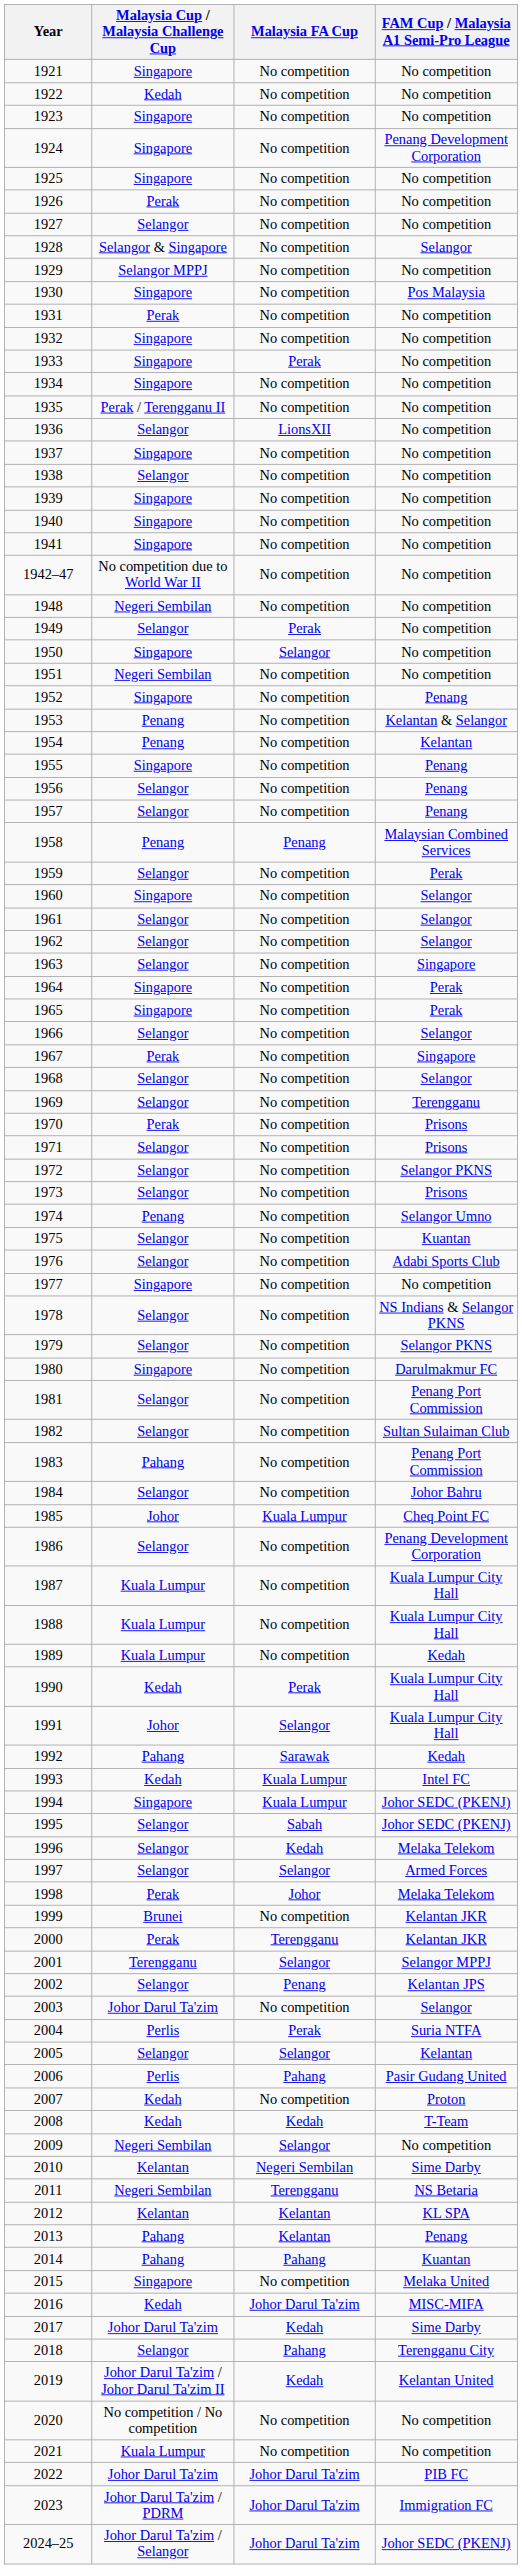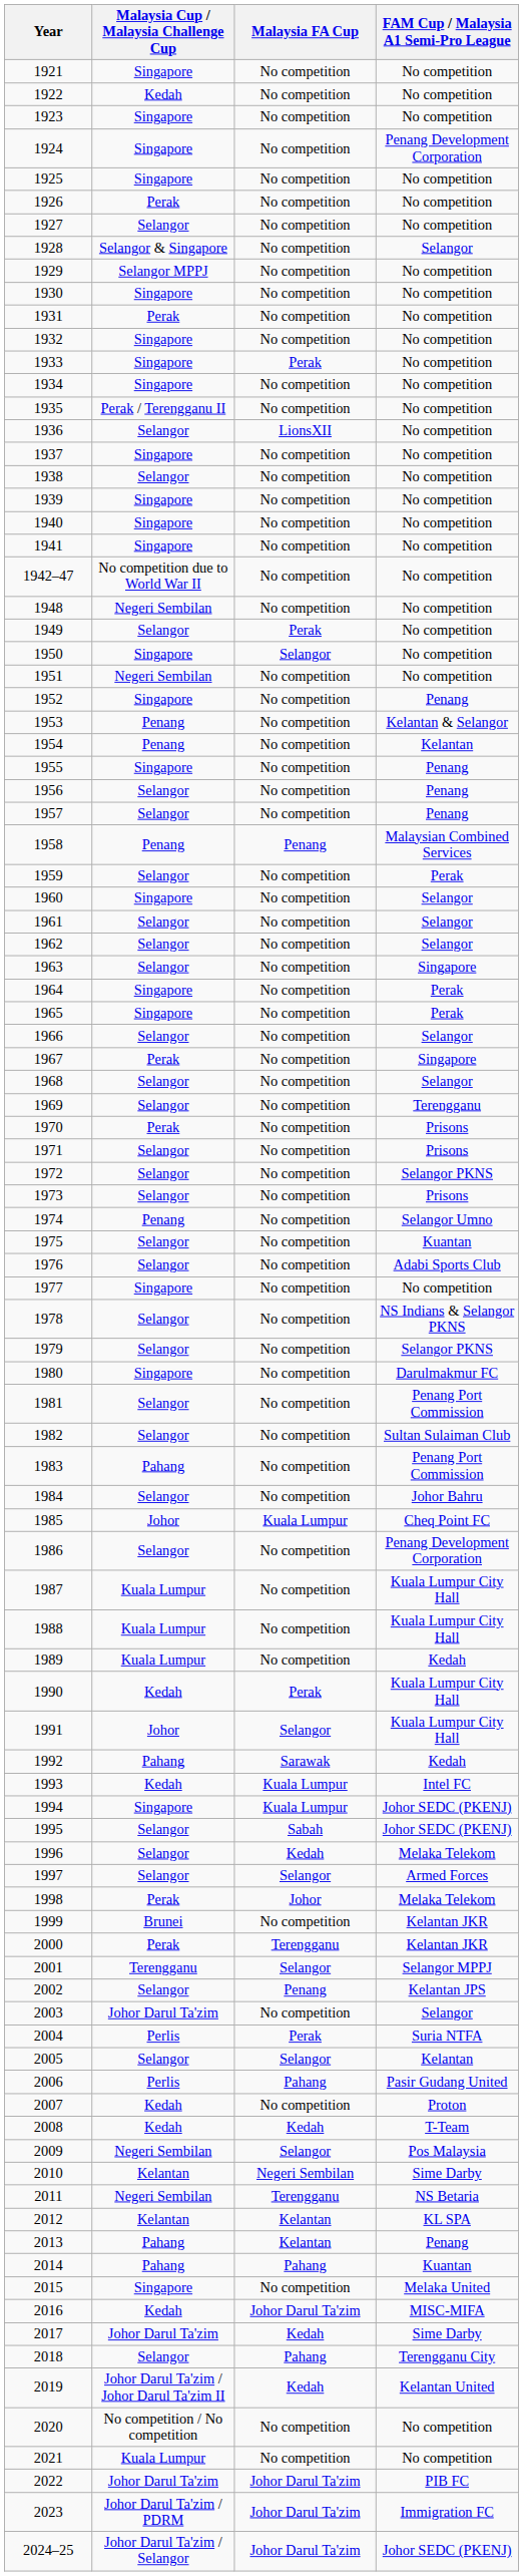 <table class="wikitable" style="text-align: center">
 <tr>
 <th width=90>Year</th>
 <th width=150><a href='#'>Malaysia Cup</a> / <a href='#'>Malaysia Challenge Cup</a></th>
 <th width=150><a href='#'>Malaysia FA Cup</a></th>
 <th width=150><a href='#'>FAM Cup</a> / <a href='#'>Malaysia A1 Semi-Pro League</a></th>
 </tr>
 <tr>
 <td>1921</td>
 <td><a href='#'>Singapore</a></td>
 <td>No competition</td>
 <td>No competition</td>
 </tr>
 <tr>
 <td>1922</td>
 <td><a href='#'>Kedah</a></td>
 <td>No competition</td>
 <td>No competition</td>
 </tr>
 <tr>
 <td>1923</td>
 <td><a href='#'>Singapore</a></td>
 <td>No competition</td>
 <td>No competition</td>
 </tr>
 <tr>
 <td>1924</td>
 <td><a href='#'>Singapore</a></td>
 <td>No competition</td>
 <td><a href='#'>Penang Development Corporation</a></td>
 </tr>
 <tr>
 <td>1925</td>
 <td><a href='#'>Singapore</a></td>
 <td>No competition</td>
 <td>No competition</td>
 </tr>
 <tr>
 <td>1926</td>
 <td><a href='#'>Perak</a></td>
 <td>No competition</td>
 <td>No competition</td>
 </tr>
 <tr>
 <td>1927</td>
 <td><a href='#'>Selangor</a></td>
 <td>No competition</td>
 <td>No competition</td>
 </tr>
 <tr>
 <td>1928</td>
 <td><a href='#'>Selangor</a> & <a href='#'>Singapore</a></td>
 <td>No competition</td>
 <td><a href='#'>Selangor</a></td>
 </tr>
 <tr>
 <td>1929</td>
 <td><a href='#'>Selangor MPPJ</a></td>
 <td>No competition</td>
 <td>No competition</td>
 </tr>
 <tr>
 <td>1930</td>
 <td><a href='#'>Singapore</a></td>
 <td>No competition</td>
-<td><a href='#'>Pos Malaysia</a></td>
+<td>No competition</td>
 </tr>
 <tr>
 <td>1931</td>
 <td><a href='#'>Perak</a></td>
 <td>No competition</td>
 <td>No competition</td>
 </tr>
 <tr>
 <td>1932</td>
 <td><a href='#'>Singapore</a></td>
 <td>No competition</td>
 <td>No competition</td>
 </tr>
 <tr>
 <td>1933</td>
 <td><a href='#'>Singapore</a></td>
 <td><a href='#'>Perak</a></td>
 <td>No competition</td>
 </tr>
 <tr>
 <td>1934</td>
 <td><a href='#'>Singapore</a></td>
 <td>No competition</td>
 <td>No competition</td>
 </tr>
 <tr>
 <td>1935</td>
 <td><a href='#'>Perak</a> / <a href='#'>Terengganu II</a></td>
 <td>No competition</td>
 <td>No competition</td>
 </tr>
 <tr>
 <td>1936</td>
 <td><a href='#'>Selangor</a></td>
 <td><a href='#'>LionsXII</a></td>
 <td>No competition</td>
 </tr>
 <tr>
 <td>1937</td>
 <td><a href='#'>Singapore</a></td>
 <td>No competition</td>
 <td>No competition</td>
 </tr>
 <tr>
 <td>1938</td>
 <td><a href='#'>Selangor</a></td>
 <td>No competition</td>
 <td>No competition</td>
 </tr>
 <tr>
 <td>1939</td>
 <td><a href='#'>Singapore</a></td>
 <td>No competition</td>
 <td>No competition</td>
 </tr>
 <tr>
 <td>1940</td>
 <td><a href='#'>Singapore</a></td>
 <td>No competition</td>
 <td>No competition</td>
 </tr>
 <tr>
 <td>1941</td>
 <td><a href='#'>Singapore</a></td>
 <td>No competition</td>
 <td>No competition</td>
 </tr>
 <tr>
 <td>1942–47</td>
 <td>No competition due to <a href='#'>World War II</a></td>
 <td>No competition</td>
 <td>No competition</td>
 </tr>
 <tr>
 <td>1948</td>
 <td><a href='#'>Negeri Sembilan</a></td>
 <td>No competition</td>
 <td>No competition</td>
 </tr>
 <tr>
 <td>1949</td>
 <td><a href='#'>Selangor</a></td>
 <td><a href='#'>Perak</a></td>
 <td>No competition</td>
 </tr>
 <tr>
 <td>1950</td>
 <td><a href='#'>Singapore</a></td>
 <td><a href='#'>Selangor</a></td>
 <td>No competition</td>
 </tr>
 <tr>
 <td>1951</td>
 <td><a href='#'>Negeri Sembilan</a></td>
 <td>No competition</td>
 <td>No competition</td>
 </tr>
 <tr>
 <td>1952</td>
 <td><a href='#'>Singapore</a></td>
 <td>No competition</td>
 <td><a href='#'>Penang</a></td>
 </tr>
 <tr>
 <td>1953</td>
 <td><a href='#'>Penang</a></td>
 <td>No competition</td>
 <td><a href='#'>Kelantan</a> & <a href='#'>Selangor</a></td>
 </tr>
 <tr>
 <td>1954</td>
 <td><a href='#'>Penang</a></td>
 <td>No competition</td>
 <td><a href='#'>Kelantan</a></td>
 </tr>
 <tr>
 <td>1955</td>
 <td><a href='#'>Singapore</a></td>
 <td>No competition</td>
 <td><a href='#'>Penang</a></td>
 </tr>
 <tr>
 <td>1956</td>
 <td><a href='#'>Selangor</a></td>
 <td>No competition</td>
 <td><a href='#'>Penang</a></td>
 </tr>
 <tr>
 <td>1957</td>
 <td><a href='#'>Selangor</a></td>
 <td>No competition</td>
 <td><a href='#'>Penang</a></td>
 </tr>
 <tr>
 <td>1958</td>
 <td><a href='#'>Penang</a></td>
 <td><a href='#'>Penang</a></td>
 <td><a href='#'>Malaysian Combined Services</a></td>
 </tr>
 <tr>
 <td>1959</td>
 <td><a href='#'>Selangor</a></td>
 <td>No competition</td>
 <td><a href='#'>Perak</a></td>
 </tr>
 <tr>
 <td>1960</td>
 <td><a href='#'>Singapore</a></td>
 <td>No competition</td>
 <td><a href='#'>Selangor</a></td>
 </tr>
 <tr>
 <td>1961</td>
 <td><a href='#'>Selangor</a></td>
 <td>No competition</td>
 <td><a href='#'>Selangor</a></td>
 </tr>
 <tr>
 <td>1962</td>
 <td><a href='#'>Selangor</a></td>
 <td>No competition</td>
 <td><a href='#'>Selangor</a></td>
 </tr>
 <tr>
 <td>1963</td>
 <td><a href='#'>Selangor</a></td>
 <td>No competition</td>
 <td><a href='#'>Singapore</a></td>
 </tr>
 <tr>
 <td>1964</td>
 <td><a href='#'>Singapore</a></td>
 <td>No competition</td>
 <td><a href='#'>Perak</a></td>
 </tr>
 <tr>
 <td>1965</td>
 <td><a href='#'>Singapore</a></td>
 <td>No competition</td>
 <td><a href='#'>Perak</a></td>
 </tr>
 <tr>
 <td>1966</td>
 <td><a href='#'>Selangor</a></td>
 <td>No competition</td>
 <td><a href='#'>Selangor</a></td>
 </tr>
 <tr>
 <td>1967</td>
 <td><a href='#'>Perak</a></td>
 <td>No competition</td>
 <td><a href='#'>Singapore</a></td>
 </tr>
 <tr>
 <td>1968</td>
 <td><a href='#'>Selangor</a></td>
 <td>No competition</td>
 <td><a href='#'>Selangor</a></td>
 </tr>
 <tr>
 <td>1969</td>
 <td><a href='#'>Selangor</a></td>
 <td>No competition</td>
 <td><a href='#'>Terengganu</a></td>
 </tr>
 <tr>
 <td>1970</td>
 <td><a href='#'>Perak</a></td>
 <td>No competition</td>
 <td><a href='#'>Prisons</a></td>
 </tr>
 <tr>
 <td>1971</td>
 <td><a href='#'>Selangor</a></td>
 <td>No competition</td>
 <td><a href='#'>Prisons</a></td>
 </tr>
 <tr>
 <td>1972</td>
 <td><a href='#'>Selangor</a></td>
 <td>No competition</td>
 <td><a href='#'>Selangor PKNS</a></td>
 </tr>
 <tr>
 <td>1973</td>
 <td><a href='#'>Selangor</a></td>
 <td>No competition</td>
 <td><a href='#'>Prisons</a></td>
 </tr>
 <tr>
 <td>1974</td>
 <td><a href='#'>Penang</a></td>
 <td>No competition</td>
 <td><a href='#'>Selangor Umno</a></td>
 </tr>
 <tr>
 <td>1975</td>
 <td><a href='#'>Selangor</a></td>
 <td>No competition</td>
 <td><a href='#'>Kuantan</a></td>
 </tr>
 <tr>
 <td>1976</td>
 <td><a href='#'>Selangor</a></td>
 <td>No competition</td>
 <td><a href='#'>Adabi Sports Club</a></td>
 </tr>
 <tr>
 <td>1977</td>
 <td><a href='#'>Singapore</a></td>
 <td>No competition</td>
 <td>No competition</td>
 </tr>
 <tr>
 <td>1978</td>
 <td><a href='#'>Selangor</a></td>
 <td>No competition</td>
 <td><a href='#'>NS Indians</a> & <a href='#'>Selangor PKNS</a></td>
 </tr>
 <tr>
 <td>1979</td>
 <td><a href='#'>Selangor</a></td>
 <td>No competition</td>
 <td><a href='#'>Selangor PKNS</a></td>
 </tr>
 <tr>
 <td>1980</td>
 <td><a href='#'>Singapore</a></td>
 <td>No competition</td>
 <td><a href='#'>Darulmakmur FC</a></td>
 </tr>
 <tr>
 <td>1981</td>
 <td><a href='#'>Selangor</a></td>
 <td>No competition</td>
 <td><a href='#'>Penang Port Commission</a></td>
 </tr>
 <tr>
 <td>1982</td>
 <td><a href='#'>Selangor</a></td>
 <td>No competition</td>
 <td><a href='#'>Sultan Sulaiman Club</a></td>
 </tr>
 <tr>
 <td>1983</td>
 <td><a href='#'>Pahang</a></td>
 <td>No competition</td>
 <td><a href='#'>Penang Port Commission</a></td>
 </tr>
 <tr>
 <td>1984</td>
 <td><a href='#'>Selangor</a></td>
 <td>No competition</td>
 <td><a href='#'>Johor Bahru</a></td>
 </tr>
 <tr>
 <td>1985</td>
 <td><a href='#'>Johor</a></td>
 <td><a href='#'>Kuala Lumpur</a></td>
 <td><a href='#'>Cheq Point FC</a></td>
 </tr>
 <tr>
 <td>1986</td>
 <td><a href='#'>Selangor</a></td>
 <td>No competition</td>
 <td><a href='#'>Penang Development Corporation</a></td>
 </tr>
 <tr>
 <td>1987</td>
 <td><a href='#'>Kuala Lumpur</a></td>
 <td>No competition</td>
 <td><a href='#'>Kuala Lumpur City Hall</a></td>
 </tr>
 <tr>
 <td>1988</td>
 <td><a href='#'>Kuala Lumpur</a></td>
 <td>No competition</td>
 <td><a href='#'>Kuala Lumpur City Hall</a></td>
 </tr>
 <tr>
 <td>1989</td>
 <td><a href='#'>Kuala Lumpur</a></td>
 <td>No competition</td>
 <td><a href='#'>Kedah</a></td>
 </tr>
 <tr>
 <td>1990</td>
 <td><a href='#'>Kedah</a></td>
 <td><a href='#'>Perak</a></td>
 <td><a href='#'>Kuala Lumpur City Hall</a></td>
 </tr>
 <tr>
 <td>1991</td>
 <td><a href='#'>Johor</a></td>
 <td><a href='#'>Selangor</a></td>
 <td><a href='#'>Kuala Lumpur City Hall</a></td>
 </tr>
 <tr>
 <td>1992</td>
 <td><a href='#'>Pahang</a></td>
 <td><a href='#'>Sarawak</a></td>
 <td><a href='#'>Kedah</a></td>
 </tr>
 <tr>
 <td>1993</td>
 <td><a href='#'>Kedah</a></td>
 <td><a href='#'>Kuala Lumpur</a></td>
 <td><a href='#'>Intel FC</a></td>
 </tr>
 <tr>
 <td>1994</td>
 <td><a href='#'>Singapore</a></td>
 <td><a href='#'>Kuala Lumpur</a></td>
 <td><a href='#'>Johor SEDC (PKENJ)</a></td>
 </tr>
 <tr>
 <td>1995</td>
 <td><a href='#'>Selangor</a></td>
 <td><a href='#'>Sabah</a></td>
 <td><a href='#'>Johor SEDC (PKENJ)</a></td>
 </tr>
 <tr>
 <td>1996</td>
 <td><a href='#'>Selangor</a></td>
 <td><a href='#'>Kedah</a></td>
 <td><a href='#'>Melaka Telekom</a></td>
 </tr>
 <tr>
 <td>1997</td>
 <td><a href='#'>Selangor</a></td>
 <td><a href='#'>Selangor</a></td>
 <td><a href='#'>Armed Forces</a></td>
 </tr>
 <tr>
 <td>1998</td>
 <td><a href='#'>Perak</a></td>
 <td><a href='#'>Johor</a></td>
 <td><a href='#'>Melaka Telekom</a></td>
 </tr>
 <tr>
 <td>1999</td>
 <td><a href='#'>Brunei</a></td>
 <td>No competition</td>
 <td><a href='#'>Kelantan JKR</a></td>
 </tr>
 <tr>
 <td>2000</td>
 <td><a href='#'>Perak</a></td>
 <td><a href='#'>Terengganu</a></td>
 <td><a href='#'>Kelantan JKR</a></td>
 </tr>
 <tr>
 <td>2001</td>
 <td><a href='#'>Terengganu</a></td>
 <td><a href='#'>Selangor</a></td>
 <td><a href='#'>Selangor MPPJ</a></td>
 </tr>
 <tr>
 <td>2002</td>
 <td><a href='#'>Selangor</a></td>
 <td><a href='#'>Penang</a></td>
 <td><a href='#'>Kelantan JPS</a></td>
 </tr>
 <tr>
 <td>2003</td>
 <td><a href='#'>Johor Darul Ta'zim</a></td>
 <td>No competition</td>
 <td><a href='#'>Selangor</a></td>
 </tr>
 <tr>
 <td>2004</td>
 <td><a href='#'>Perlis</a></td>
 <td><a href='#'>Perak</a></td>
 <td><a href='#'>Suria NTFA</a></td>
 </tr>
 <tr>
 <td>2005</td>
 <td><a href='#'>Selangor</a></td>
 <td><a href='#'>Selangor</a></td>
 <td><a href='#'>Kelantan</a></td>
 </tr>
 <tr>
 <td>2006</td>
 <td><a href='#'>Perlis</a></td>
 <td><a href='#'>Pahang</a></td>
 <td><a href='#'>Pasir Gudang United</a></td>
 </tr>
 <tr>
 <td>2007</td>
 <td><a href='#'>Kedah</a></td>
 <td>No competition</td>
 <td><a href='#'>Proton</a></td>
 </tr>
 <tr>
 <td>2008</td>
 <td><a href='#'>Kedah</a></td>
 <td><a href='#'>Kedah</a></td>
 <td><a href='#'>T-Team</a></td>
 </tr>
 <tr>
 <td>2009</td>
 <td><a href='#'>Negeri Sembilan</a></td>
 <td><a href='#'>Selangor</a></td>
-<td>No competition</td>
+<td><a href='#'>Pos Malaysia</a></td>
 </tr>
 <tr>
 <td>2010</td>
 <td><a href='#'>Kelantan</a></td>
 <td><a href='#'>Negeri Sembilan</a></td>
 <td><a href='#'>Sime Darby</a></td>
 </tr>
 <tr>
 <td>2011</td>
 <td><a href='#'>Negeri Sembilan</a></td>
 <td><a href='#'>Terengganu</a></td>
 <td><a href='#'>NS Betaria</a></td>
 </tr>
 <tr>
 <td>2012</td>
 <td><a href='#'>Kelantan</a></td>
 <td><a href='#'>Kelantan</a></td>
 <td><a href='#'>KL SPA</a></td>
 </tr>
 <tr>
 <td>2013</td>
 <td><a href='#'>Pahang</a></td>
 <td><a href='#'>Kelantan</a></td>
 <td><a href='#'>Penang</a></td>
 </tr>
 <tr>
 <td>2014</td>
 <td><a href='#'>Pahang</a></td>
 <td><a href='#'>Pahang</a></td>
 <td><a href='#'>Kuantan</a></td>
 </tr>
 <tr>
 <td>2015</td>
 <td><a href='#'>Singapore</a></td>
 <td>No competition</td>
 <td><a href='#'>Melaka United</a></td>
 </tr>
 <tr>
 <td>2016</td>
 <td><a href='#'>Kedah</a></td>
 <td><a href='#'>Johor Darul Ta'zim</a></td>
 <td><a href='#'>MISC-MIFA</a></td>
 </tr>
 <tr>
 <td>2017</td>
 <td><a href='#'>Johor Darul Ta'zim</a></td>
 <td><a href='#'>Kedah</a></td>
 <td><a href='#'>Sime Darby</a></td>
 </tr>
 <tr>
 <td>2018</td>
 <td><a href='#'>Selangor</a></td>
 <td><a href='#'>Pahang</a></td>
 <td><a href='#'>Terengganu City</a></td>
 </tr>
 <tr>
 <td>2019</td>
 <td><a href='#'>Johor Darul Ta'zim</a> / <a href='#'>Johor Darul Ta'zim II</a></td>
 <td><a href='#'>Kedah</a></td>
 <td><a href='#'>Kelantan United</a></td>
 </tr>
 <tr>
 <td>2020</td>
 <td>No competition / No competition</td>
 <td>No competition</td>
 <td>No competition</td>
 </tr>
 <tr>
 <td>2021</td>
 <td><a href='#'>Kuala Lumpur</a></td>
 <td>No competition</td>
 <td>No competition</td>
 </tr>
 <tr>
 <td>2022</td>
 <td><a href='#'>Johor Darul Ta'zim</a></td>
 <td><a href='#'>Johor Darul Ta'zim</a></td>
 <td><a href='#'>PIB FC</a></td>
 </tr>
 <tr>
 <td>2023</td>
 <td><a href='#'>Johor Darul Ta'zim</a> / <a href='#'>PDRM</a></td>
 <td><a href='#'>Johor Darul Ta'zim</a></td>
 <td><a href='#'>Immigration FC</a></td>
 </tr>
 <tr>
 <td>2024–25</td>
 <td><a href='#'>Johor Darul Ta'zim</a> / <a href='#'>Selangor</a></td>
 <td><a href='#'>Johor Darul Ta'zim</a></td>
 <td><a href='#'>Johor SEDC (PKENJ)</a></td>
 </tr>
 </table>
